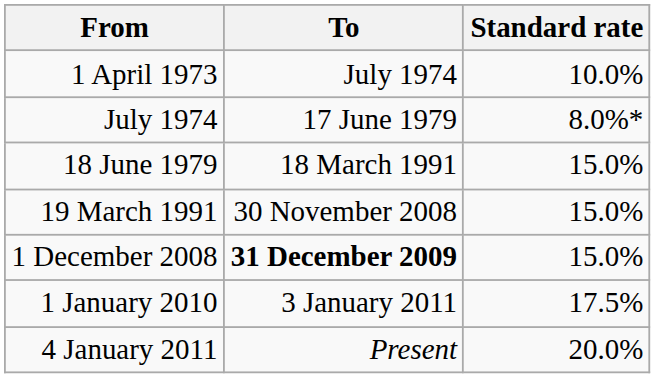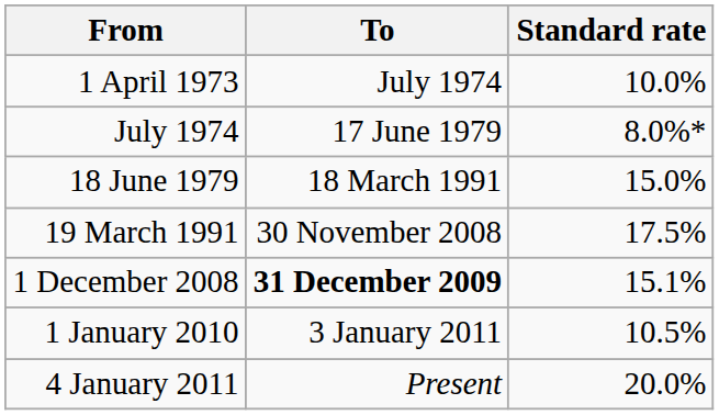 <table class="wikitable" style="text-align:right;">
 <tr>
 <th>From</th>
 <th>To</th>
 <th>Standard rate</th>
 </tr>
 <tr>
 <td>1 April 1973</td>
 <td>July 1974</td>
 <td>10.0%</td>
 </tr>
 <tr>
 <td>July 1974</td>
 <td>17 June 1979</td>
 <td>8.0%*</td>
 </tr>
 <tr>
 <td>18 June 1979</td>
 <td>18 March 1991</td>
 <td>15.0%</td>
 </tr>
 <tr>
 <td>19 March 1991</td>
 <td>30 November 2008</td>
-<td>15.0%</td>
+<td>17.5%</td>
 </tr>
 <tr>
 <td>1 December 2008</td>
 <td><strong>31 December 2009</strong></td>
-<td>15.0%</td>
+<td>15.1%</td>
 </tr>
 <tr>
 <td>1 January 2010</td>
 <td>3 January 2011</td>
-<td>17.5%</td>
+<td>10.5%</td>
 </tr>
 <tr>
 <td>4 January 2011</td>
 <td><em>Present</em></td>
 <td>20.0%</td>
 </tr>
 </table>
